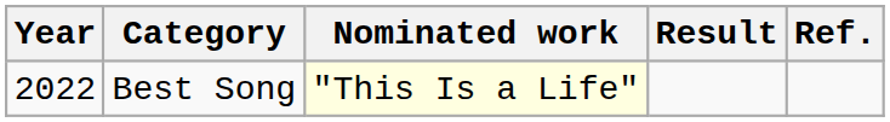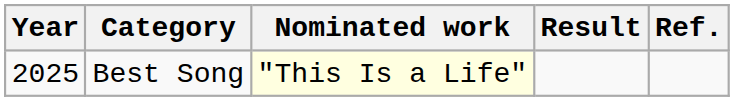 <table class="wikitable">
 <tr>
 <th>Year</th>
 <th>Category</th>
 <th>Nominated work</th>
 <th>Result</th>
 <th>Ref.</th>
 </tr>
 <tr>
-<td>2022</td>
+<td>2025</td>
 <td>Best Song</td>
 <td style="background: lightyellow;">"This Is a Life" </td>
 <td></td>
 <td align="center"></td>
 </tr>
 </table>
